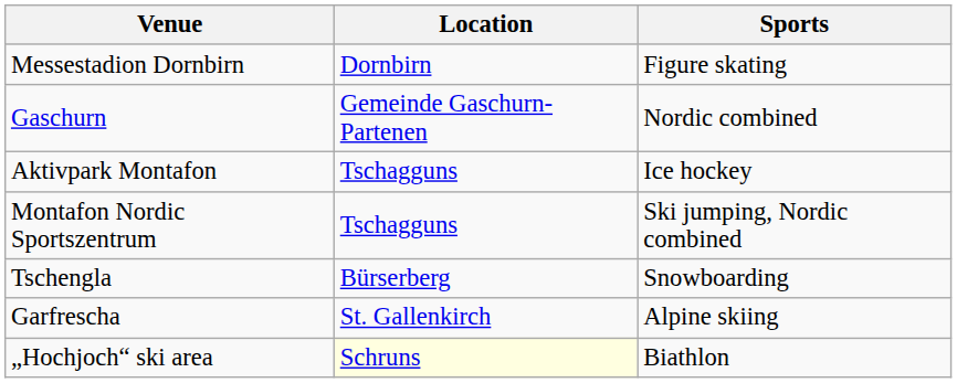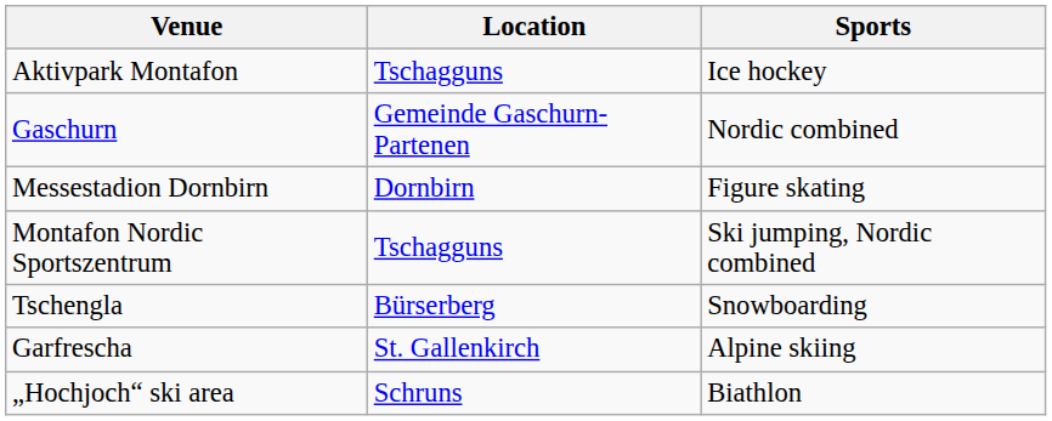 <table class="wikitable sortable">
 <tr>
 <th>Venue</th>
 <th>Location</th>
 <th class="unsortable">Sports</th>
 </tr>
 <tr>
-<td>Messestadion Dornbirn</td>
-<td><a href='#'>Dornbirn</a></td>
-<td>Figure skating</td>
+<td>Aktivpark Montafon</td>
+<td><a href='#'>Tschagguns</a></td>
+<td>Ice hockey</td>
 </tr>
 <tr>
 <td><a href='#'>Gaschurn</a></td>
 <td><a href='#'>Gemeinde Gaschurn-Partenen</a></td>
 <td>Nordic combined</td>
 </tr>
 <tr>
-<td>Aktivpark Montafon</td>
-<td><a href='#'>Tschagguns</a></td>
-<td>Ice hockey</td>
+<td>Messestadion Dornbirn</td>
+<td><a href='#'>Dornbirn</a></td>
+<td>Figure skating</td>
 </tr>
 <tr>
 <td>Montafon Nordic Sportszentrum</td>
 <td><a href='#'>Tschagguns</a></td>
 <td>Ski jumping, Nordic combined</td>
 </tr>
 <tr>
 <td>Tschengla</td>
 <td><a href='#'>Bürserberg</a></td>
 <td>Snowboarding</td>
 </tr>
 <tr>
 <td>Garfrescha</td>
 <td><a href='#'>St. Gallenkirch</a></td>
 <td>Alpine skiing</td>
 </tr>
 <tr>
 <td>„Hochjoch“ ski area</td>
-<td style="background: lightyellow;"><a href='#'>Schruns</a></td>
+<td><a href='#'>Schruns</a></td>
 <td>Biathlon</td>
 </tr>
 </table>
